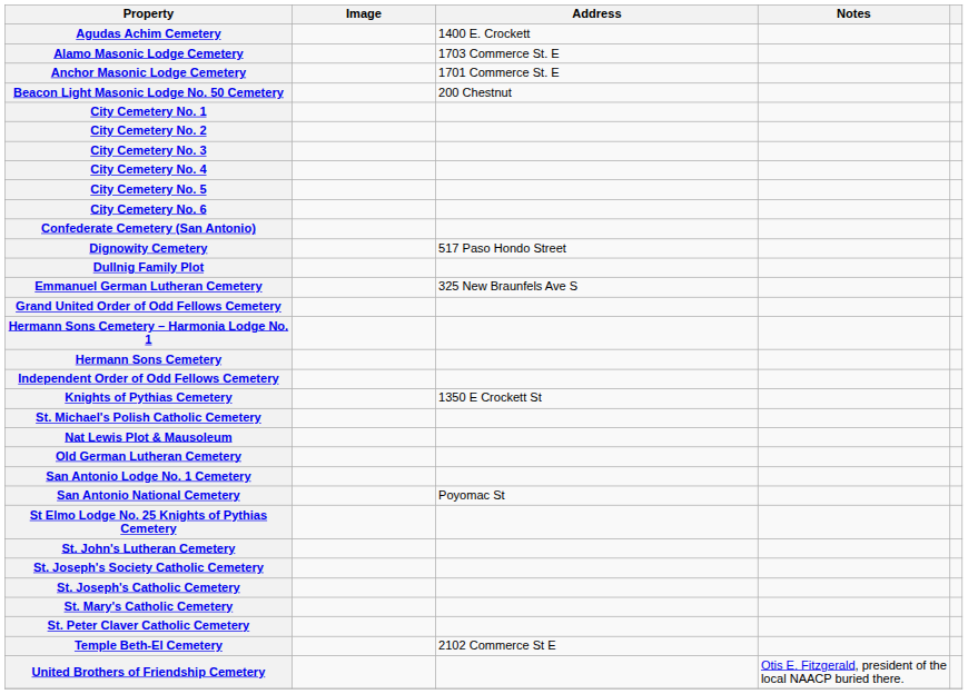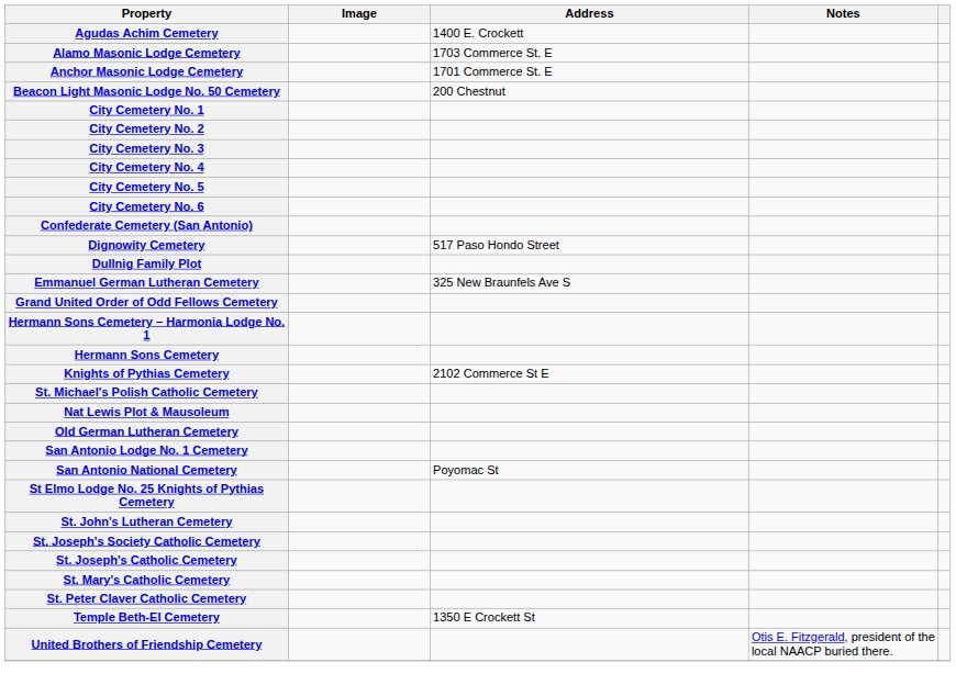 <table class="wikitable sortable plainrowheaders">
 <tr>
 <th scope="col" width = 30%>Property</th>
 <th scope="col"class="unsortable" width = 15%>Image</th>
 <th scope="col"class="unsortable">Address</th>
 <th scope="col" width = 20% class="unsortable">Notes</th>
 <th scope="col" class="unsortable"></th>
 </tr>
 <tr>
 <th scope="row"><a href='#'>Agudas Achim Cemetery</a></th>
 <td></td>
 <td>1400 E. Crockett</td>
 <td></td>
 <td align="center"> </td>
 </tr>
 <tr>
 <th scope="row"><a href='#'>Alamo Masonic Lodge Cemetery</a></th>
 <td></td>
 <td>1703 Commerce St. E</td>
 <td></td>
 <td align="center"></td>
 </tr>
 <tr>
 <th scope="row"><a href='#'>Anchor Masonic Lodge Cemetery</a></th>
 <td></td>
 <td>1701 Commerce St. E</td>
 <td></td>
 <td align="center"></td>
 </tr>
 <tr>
 <th scope="row"><a href='#'>Beacon Light Masonic Lodge No. 50 Cemetery</a></th>
 <td></td>
 <td>200 Chestnut</td>
 <td></td>
 <td align="center"></td>
 </tr>
 <tr>
 <th scope="row"><a href='#'>City Cemetery No. 1</a></th>
 <td></td>
 <td></td>
 <td></td>
 <td align="center"></td>
 </tr>
 <tr>
 <th scope="row"><a href='#'>City Cemetery No. 2</a></th>
 <td></td>
 <td></td>
 <td></td>
 <td align="center"></td>
 </tr>
 <tr>
 <th scope="row"><a href='#'>City Cemetery No. 3</a></th>
 <td></td>
 <td></td>
 <td></td>
 <td align="center"></td>
 </tr>
 <tr>
 <th scope="row"><a href='#'>City Cemetery No. 4</a></th>
 <td></td>
 <td></td>
 <td></td>
 <td align="center"></td>
 </tr>
 <tr>
 <th scope="row"><a href='#'>City Cemetery No. 5</a></th>
 <td></td>
 <td></td>
 <td></td>
 <td align="center"></td>
 </tr>
 <tr>
 <th scope="row"><a href='#'>City Cemetery No. 6</a></th>
 <td></td>
 <td></td>
 <td></td>
 <td align="center"></td>
 </tr>
 <tr>
 <th scope="row"><a href='#'>Confederate Cemetery (San Antonio)</a></th>
 <td></td>
 <td></td>
 <td></td>
 <td align="center"></td>
 </tr>
 <tr>
 <th scope="row"><a href='#'>Dignowity Cemetery</a></th>
 <td></td>
 <td>517 Paso Hondo Street</td>
 <td></td>
 <td align="center"></td>
 </tr>
 <tr>
 <th scope="row"><a href='#'>Dullnig Family Plot</a></th>
 <td></td>
 <td></td>
 <td></td>
 <td align="center"></td>
 </tr>
 <tr>
 <th scope="row"><a href='#'>Emmanuel German Lutheran Cemetery</a></th>
 <td></td>
 <td>325 New Braunfels Ave S</td>
 <td></td>
 <td align="center"></td>
 </tr>
 <tr>
 <th scope="row"><a href='#'>Grand United Order of Odd Fellows Cemetery</a></th>
 <td></td>
 <td></td>
 <td></td>
 <td align="center"></td>
 </tr>
 <tr>
 <th scope="row"><a href='#'>Hermann Sons Cemetery – Harmonia Lodge No. 1</a></th>
 <td></td>
 <td></td>
 <td></td>
 <td align="center"></td>
 </tr>
 <tr>
 <th scope="row"><a href='#'>Hermann Sons Cemetery</a></th>
 <td></td>
 <td></td>
 <td></td>
 <td align="center"></td>
 </tr>
 <tr>
-<th scope="row"><a href='#'>Independent Order of Odd Fellows Cemetery</a></th>
-<td></td>
-<td></td>
-<td></td>
-<td align="center"></td>
-</tr>
-<tr>
 <th scope="row"><a href='#'>Knights of Pythias Cemetery</a></th>
 <td></td>
-<td>1350 E Crockett St</td>
+<td>2102 Commerce St E</td>
 <td></td>
 <td align="center"></td>
 </tr>
 <tr>
 <th scope="row"><a href='#'>St. Michael's Polish Catholic Cemetery</a></th>
 <td></td>
 <td></td>
 <td></td>
 <td align="center"></td>
 </tr>
 <tr>
 <th scope="row"><a href='#'>Nat Lewis Plot & Mausoleum</a></th>
 <td></td>
 <td></td>
 <td></td>
 <td align="center"></td>
 </tr>
 <tr>
 <th scope="row"><a href='#'>Old German Lutheran Cemetery</a></th>
 <td></td>
 <td></td>
 <td></td>
 <td align="center"></td>
 </tr>
 <tr>
 <th scope="row"><a href='#'>San Antonio Lodge No. 1 Cemetery</a></th>
 <td></td>
 <td></td>
 <td></td>
 <td align="center"></td>
 </tr>
 <tr>
 <th scope="row"><a href='#'>San Antonio National Cemetery</a></th>
 <td></td>
 <td>Poyomac St</td>
 <td></td>
 <td align="center"></td>
 </tr>
 <tr>
 <th scope="row"><a href='#'>St Elmo Lodge No. 25 Knights of Pythias Cemetery</a></th>
 <td></td>
 <td></td>
 <td></td>
 <td align="center"></td>
 </tr>
 <tr>
 <th scope="row"><a href='#'>St. John's Lutheran Cemetery</a></th>
 <td></td>
 <td></td>
 <td></td>
 <td align="center"></td>
 </tr>
 <tr>
 <th scope="row"><a href='#'>St. Joseph's Society Catholic Cemetery</a></th>
 <td></td>
 <td></td>
 <td></td>
 <td align="center"></td>
 </tr>
 <tr>
 <th scope="row"><a href='#'>St. Joseph's Catholic Cemetery</a></th>
 <td></td>
 <td></td>
 <td></td>
 <td align="center"></td>
 </tr>
 <tr>
 <th scope="row"><a href='#'>St. Mary's Catholic Cemetery</a></th>
 <td></td>
 <td></td>
 <td></td>
 <td align="center"></td>
 </tr>
 <tr>
 <th scope="row"><a href='#'>St. Peter Claver Catholic Cemetery</a></th>
 <td></td>
 <td></td>
 <td></td>
 <td align="center"></td>
 </tr>
 <tr>
 <th scope="row"><a href='#'>Temple Beth-El Cemetery</a></th>
 <td></td>
-<td>2102 Commerce St E</td>
+<td>1350 E Crockett St</td>
 <td></td>
 <td align="center"></td>
 </tr>
 <tr>
 <th scope="row"><a href='#'>United Brothers of Friendship Cemetery</a></th>
 <td></td>
 <td></td>
 <td><a href='#'>Otis E. Fitzgerald</a>,  president of the local NAACP buried there.</td>
 <td align="center"></td>
 </tr>
 <tr>
 </tr>
 </table>
